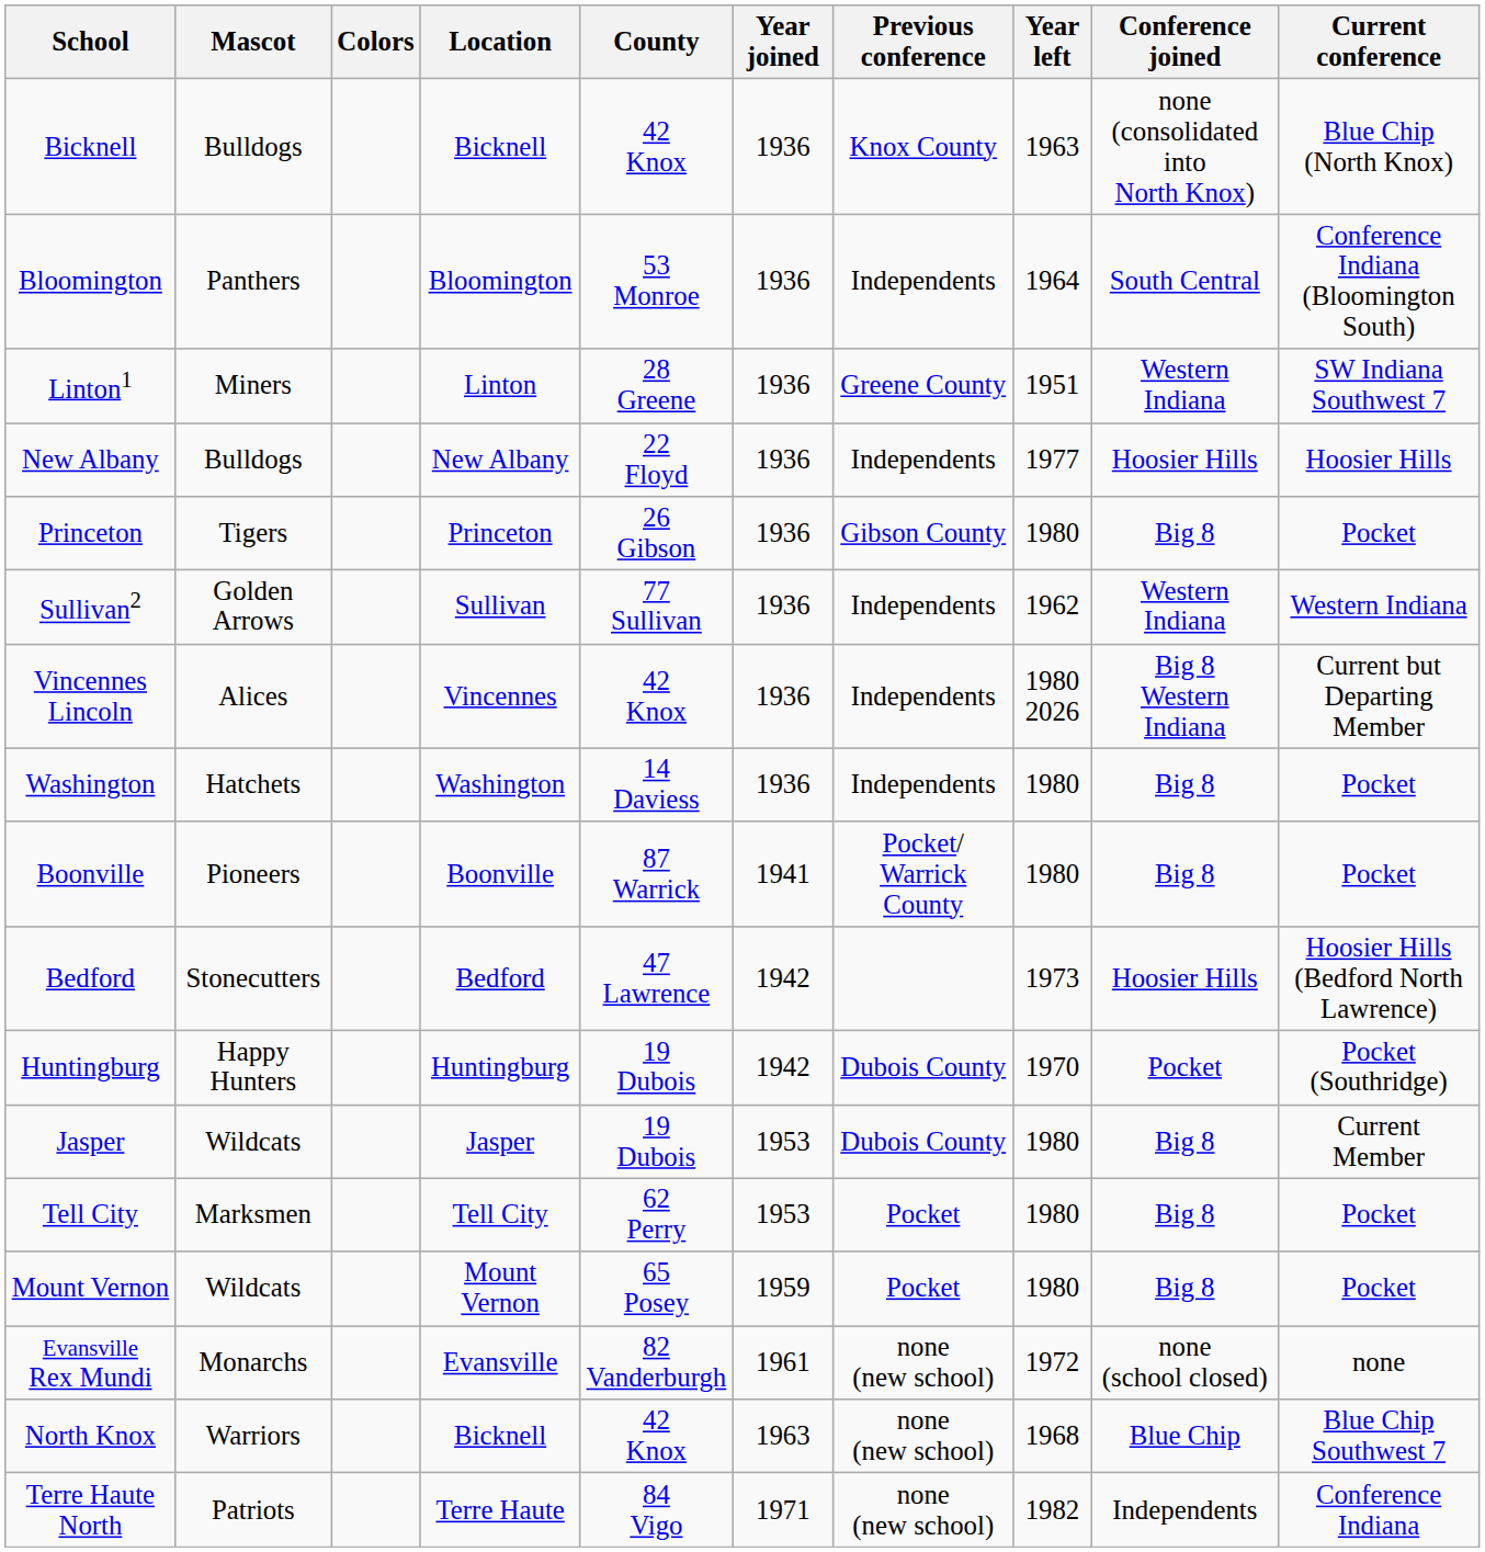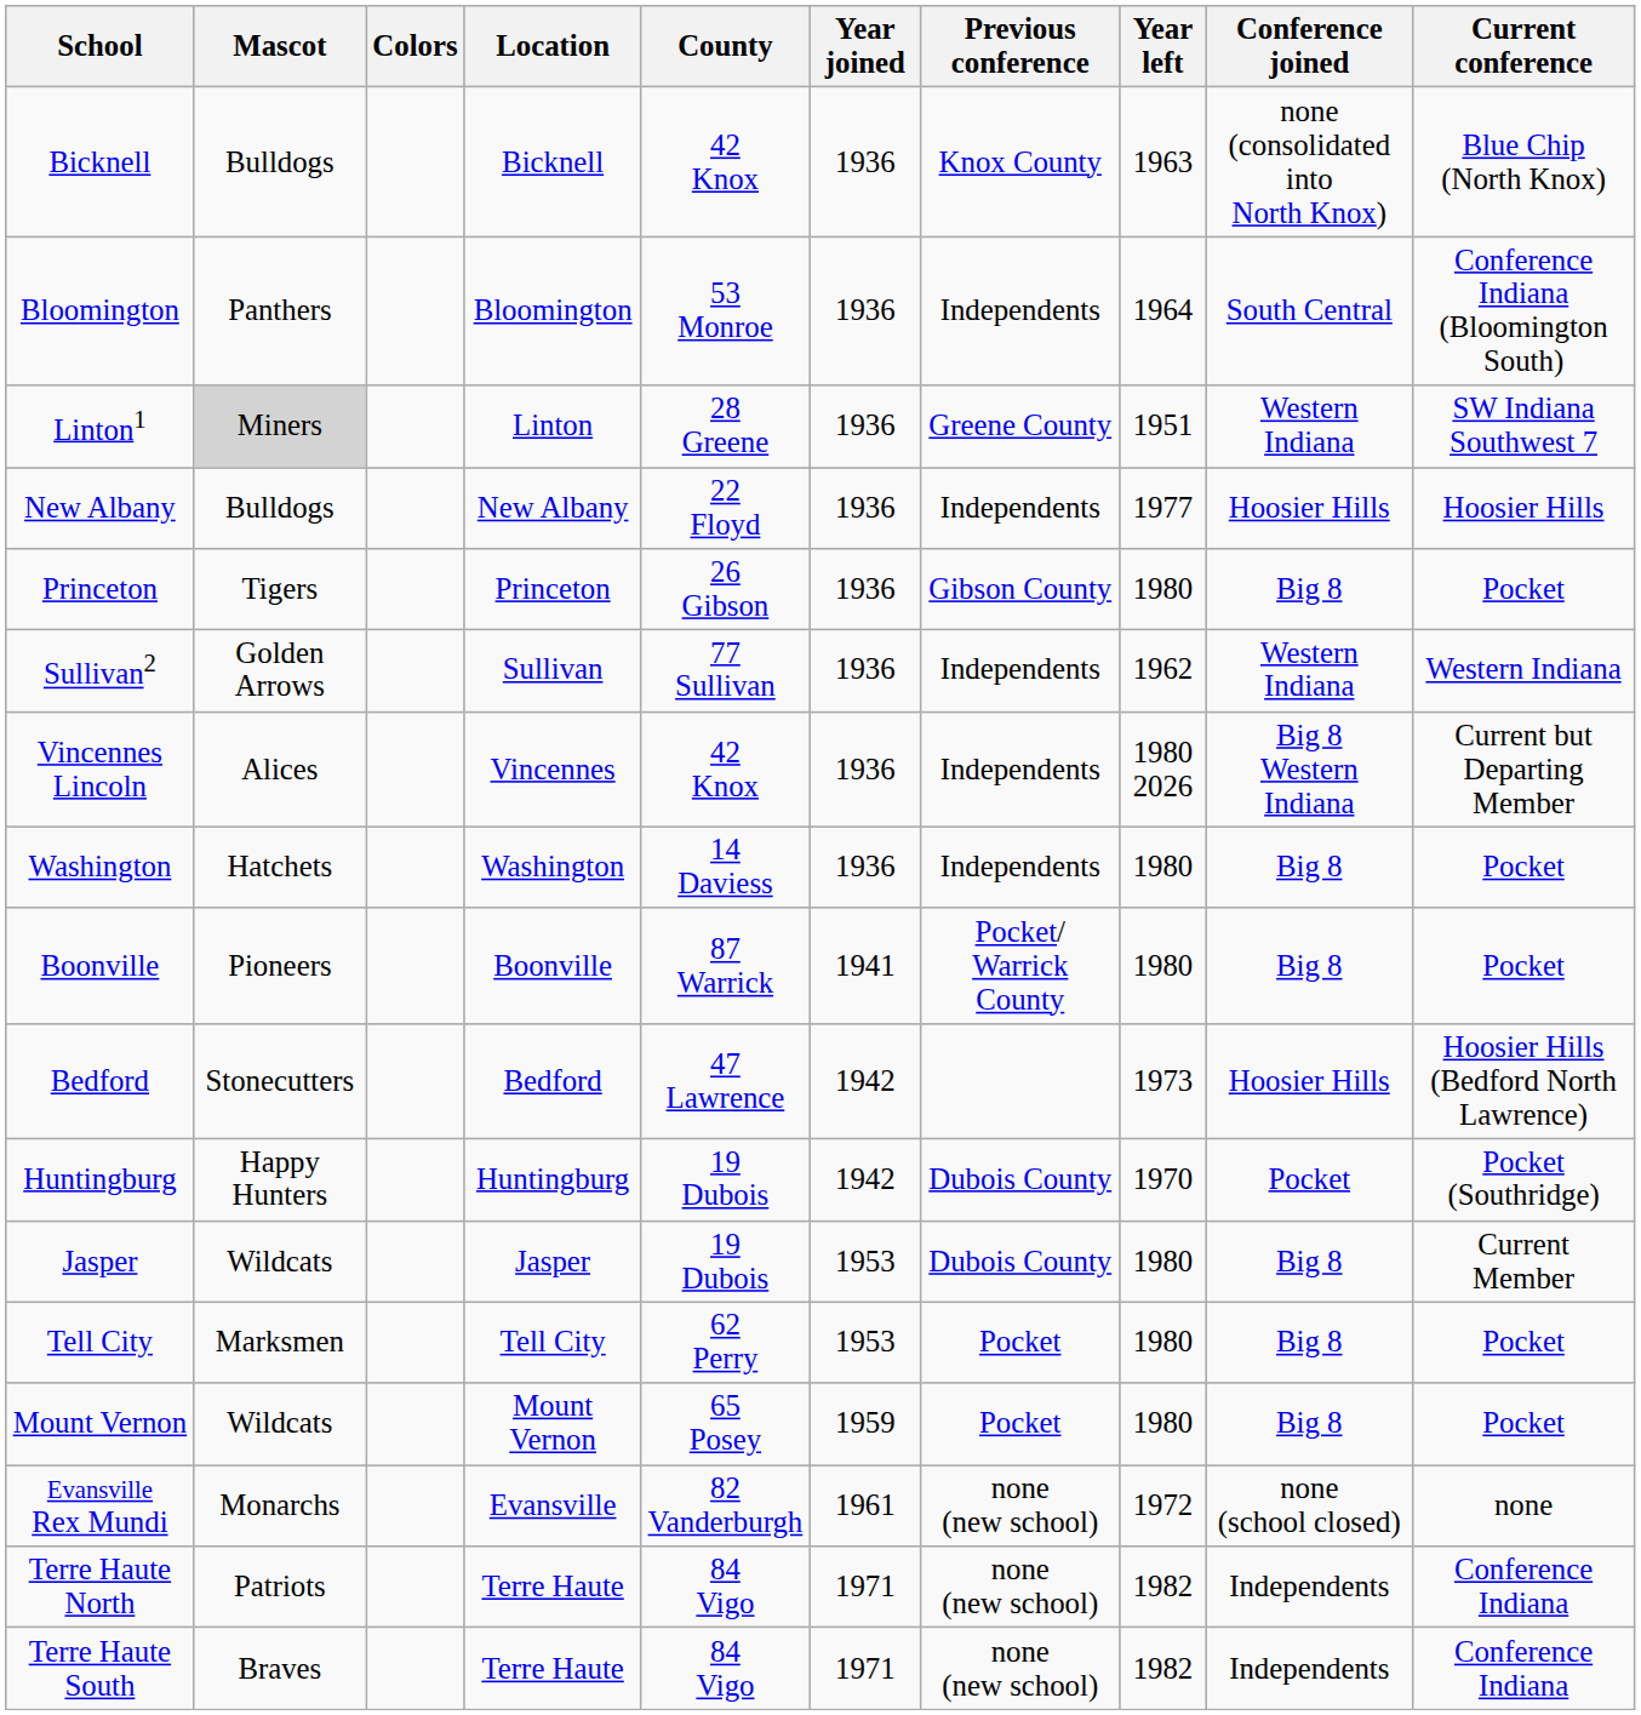 <table class="wikitable" style="text-align:center">
 <tr>
 <th>School</th>
 <th>Mascot</th>
 <th>Colors</th>
 <th>Location</th>
 <th>County</th>
 <th>Year joined</th>
 <th>Previous conference</th>
 <th>Year left</th>
 <th>Conference joined</th>
 <th>Current conference</th>
 </tr>
 <tr>
 <td><a href='#'>Bicknell</a></td>
 <td>Bulldogs</td>
 <td> </td>
 <td><a href='#'>Bicknell</a></td>
 <td><a href='#'>42<br>Knox</a></td>
 <td>1936</td>
 <td><a href='#'>Knox County</a></td>
 <td>1963</td>
 <td>none (consolidated into<br><a href='#'>North Knox</a>)</td>
 <td><a href='#'>Blue Chip</a> <br> (North Knox)</td>
 </tr>
 <tr>
 <td><a href='#'>Bloomington</a></td>
 <td>Panthers</td>
 <td>  </td>
 <td><a href='#'>Bloomington</a></td>
 <td><a href='#'>53<br>Monroe</a></td>
 <td>1936</td>
 <td>Independents</td>
 <td>1964</td>
 <td><a href='#'>South Central</a></td>
 <td><a href='#'>Conference Indiana</a> <br> (Bloomington South)</td>
 </tr>
 <tr>
 <td><a href='#'>Linton</a><sup>1</sup></td>
-<td>Miners</td>
+<td style="background: lightgrey;">Miners</td>
 <td> </td>
 <td><a href='#'>Linton</a></td>
 <td><a href='#'>28<br>Greene</a></td>
 <td>1936</td>
 <td><a href='#'>Greene County</a></td>
 <td>1951</td>
 <td><a href='#'>Western Indiana</a></td>
 <td><a href='#'>SW Indiana</a><br><a href='#'>Southwest 7</a></td>
 </tr>
 <tr>
 <td><a href='#'>New Albany</a></td>
 <td>Bulldogs</td>
 <td> </td>
 <td><a href='#'>New Albany</a></td>
 <td><a href='#'>22<br>Floyd</a></td>
 <td>1936</td>
 <td>Independents</td>
 <td>1977</td>
 <td><a href='#'>Hoosier Hills</a></td>
 <td><a href='#'>Hoosier Hills</a></td>
 </tr>
 <tr>
 <td><a href='#'>Princeton</a></td>
 <td>Tigers</td>
 <td>  </td>
 <td><a href='#'>Princeton</a></td>
 <td><a href='#'>26<br>Gibson</a></td>
 <td>1936</td>
 <td><a href='#'>Gibson County</a></td>
 <td>1980</td>
 <td><a href='#'>Big 8</a></td>
 <td><a href='#'>Pocket</a></td>
 </tr>
 <tr>
 <td><a href='#'>Sullivan</a><sup>2</sup></td>
 <td>Golden Arrows</td>
 <td> </td>
 <td><a href='#'>Sullivan</a></td>
 <td><a href='#'>77<br>Sullivan</a></td>
 <td>1936</td>
 <td>Independents</td>
 <td>1962</td>
 <td><a href='#'>Western Indiana</a></td>
 <td><a href='#'>Western Indiana</a></td>
 </tr>
 <tr>
 <td><a href='#'>Vincennes<br>Lincoln</a></td>
 <td>Alices</td>
 <td>  </td>
 <td><a href='#'>Vincennes</a></td>
 <td><a href='#'>42<br>Knox</a></td>
 <td>1936</td>
 <td>Independents</td>
 <td>1980 <br> 2026</td>
 <td><a href='#'>Big 8</a> <br> <a href='#'>Western Indiana</a></td>
 <td>Current but Departing <br> Member</td>
 </tr>
 <tr>
 <td><a href='#'>Washington</a></td>
 <td>Hatchets</td>
 <td> </td>
 <td><a href='#'>Washington</a></td>
 <td><a href='#'>14<br>Daviess</a></td>
 <td>1936</td>
 <td>Independents</td>
 <td>1980</td>
 <td><a href='#'>Big 8</a></td>
 <td><a href='#'>Pocket</a></td>
 </tr>
 <tr>
 <td><a href='#'>Boonville</a></td>
 <td>Pioneers</td>
 <td> </td>
 <td><a href='#'>Boonville</a></td>
 <td><a href='#'>87<br>Warrick</a></td>
 <td>1941</td>
 <td><a href='#'>Pocket</a>/<br><a href='#'>Warrick County</a></td>
 <td>1980</td>
 <td><a href='#'>Big 8</a></td>
 <td><a href='#'>Pocket</a></td>
 </tr>
 <tr>
 <td><a href='#'>Bedford</a></td>
 <td>Stonecutters</td>
 <td> </td>
 <td><a href='#'>Bedford</a></td>
 <td><a href='#'>47<br>Lawrence</a></td>
 <td>1942</td>
 <td></td>
 <td>1973</td>
 <td><a href='#'>Hoosier Hills</a></td>
 <td><a href='#'>Hoosier Hills</a> <br> (Bedford North Lawrence)</td>
 </tr>
 <tr>
 <td><a href='#'>Huntingburg</a></td>
 <td>Happy Hunters</td>
 <td> </td>
 <td><a href='#'>Huntingburg</a></td>
 <td><a href='#'>19<br>Dubois</a></td>
 <td>1942</td>
 <td><a href='#'>Dubois County</a></td>
 <td>1970</td>
 <td><a href='#'>Pocket</a></td>
 <td><a href='#'>Pocket</a> <br> (Southridge)</td>
 </tr>
 <tr>
 <td><a href='#'>Jasper</a></td>
 <td>Wildcats</td>
 <td> </td>
 <td><a href='#'>Jasper</a></td>
 <td><a href='#'>19<br>Dubois</a></td>
 <td>1953</td>
 <td><a href='#'>Dubois County</a></td>
 <td>1980</td>
 <td><a href='#'>Big 8</a></td>
 <td>Current <br> Member</td>
 </tr>
 <tr>
 <td><a href='#'>Tell City</a></td>
 <td>Marksmen</td>
 <td> </td>
 <td><a href='#'>Tell City</a></td>
 <td><a href='#'>62<br>Perry</a></td>
 <td>1953</td>
 <td><a href='#'>Pocket</a></td>
 <td>1980</td>
 <td><a href='#'>Big 8</a></td>
 <td><a href='#'>Pocket</a></td>
 </tr>
 <tr>
 <td><a href='#'>Mount Vernon</a></td>
 <td>Wildcats</td>
 <td> </td>
 <td><a href='#'>Mount Vernon</a></td>
 <td><a href='#'>65<br>Posey</a></td>
 <td>1959</td>
 <td><a href='#'>Pocket</a></td>
 <td>1980</td>
 <td><a href='#'>Big 8</a></td>
 <td><a href='#'>Pocket</a></td>
 </tr>
 <tr>
 <td><a href='#'><small>Evansville</small> <br> Rex Mundi</a></td>
 <td>Monarchs</td>
 <td> </td>
 <td><a href='#'>Evansville</a></td>
 <td><a href='#'>82<br>Vanderburgh</a></td>
 <td>1961</td>
 <td>none <br> (new school)</td>
 <td>1972</td>
 <td>none <br> (school closed)</td>
 <td>none</td>
 </tr>
 <tr>
-<td><a href='#'>North Knox</a></td>
-<td>Warriors</td>
-<td>  </td>
-<td><a href='#'>Bicknell</a></td>
-<td><a href='#'>42<br>Knox</a></td>
-<td>1963</td>
-<td>none <br> (new school)</td>
-<td>1968</td>
-<td><a href='#'>Blue Chip</a></td>
-<td><a href='#'>Blue Chip</a><br><a href='#'>Southwest 7</a></td>
-</tr>
-<tr>
 <td><a href='#'>Terre Haute North</a></td>
 <td>Patriots</td>
 <td> </td>
 <td><a href='#'>Terre Haute</a></td>
 <td><a href='#'>84<br>Vigo</a></td>
 <td>1971</td>
 <td>none <br> (new school)</td>
 <td>1982</td>
 <td>Independents</td>
 <td><a href='#'>Conference Indiana</a></td>
 </tr>
+<tr>
+<td><a href='#'>Terre Haute South</a></td>
+<td>Braves</td>
+<td> </td>
+<td><a href='#'>Terre Haute</a></td>
+<td><a href='#'>84<br>Vigo</a></td>
+<td>1971</td>
+<td>none <br> (new school)</td>
+<td>1982</td>
+<td>Independents</td>
+<td><a href='#'>Conference Indiana</a></td>
+</tr>
 </table>
